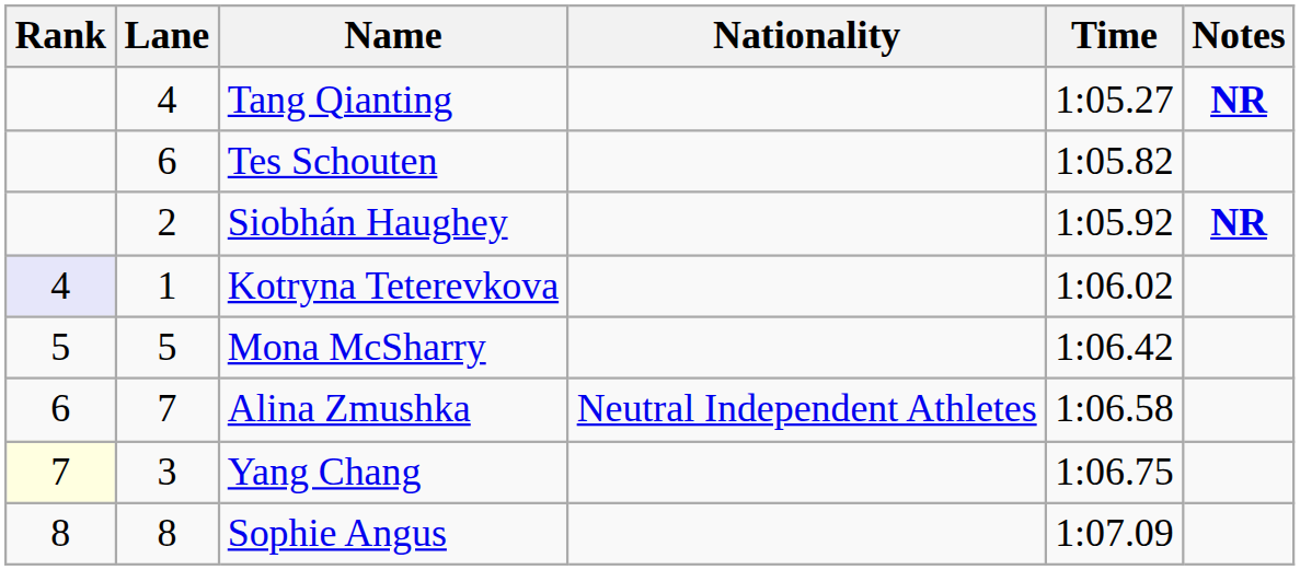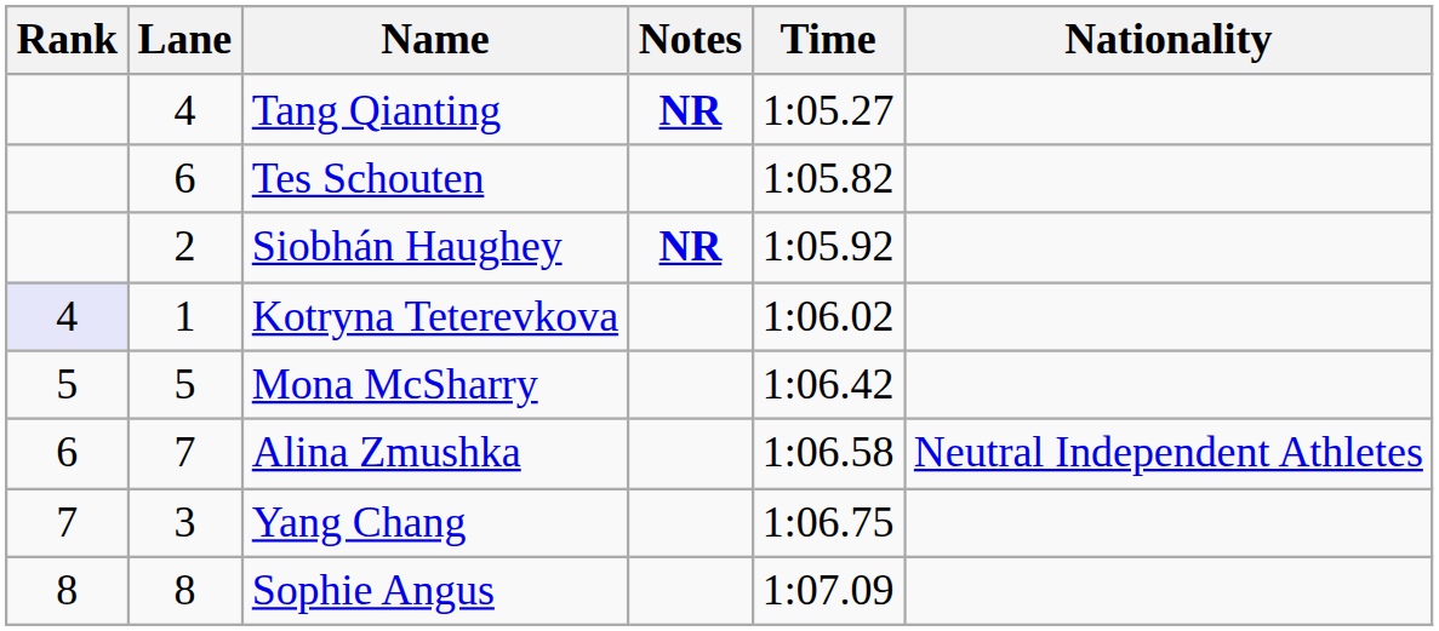 <table class="wikitable sortable" style="text-align:center">
 <tr>
 <th>Rank</th>
 <th>Lane</th>
 <th>Name</th>
+<th>Notes</th>
+<th>Time</th>
 <th>Nationality</th>
-<th>Time</th>
-<th>Notes</th>
 </tr>
 <tr>
 <td></td>
 <td>4</td>
 <td align=left><a href='#'>Tang Qianting</a></td>
+<td><strong><a href='#'>NR</a></strong></td>
+<td>1:05.27</td>
 <td align=left></td>
-<td>1:05.27</td>
-<td><strong><a href='#'>NR</a></strong></td>
 </tr>
 <tr>
 <td></td>
 <td>6</td>
 <td align=left><a href='#'>Tes Schouten</a></td>
+<td></td>
+<td>1:05.82</td>
 <td align=left></td>
-<td>1:05.82</td>
-<td></td>
 </tr>
 <tr>
 <td></td>
 <td>2</td>
 <td align=left><a href='#'>Siobhán Haughey</a></td>
+<td><strong><a href='#'>NR</a></strong></td>
+<td>1:05.92</td>
 <td align=left></td>
-<td>1:05.92</td>
-<td><strong><a href='#'>NR</a></strong></td>
 </tr>
 <tr>
 <td style="background: lavender;">4</td>
 <td>1</td>
 <td align=left><a href='#'>Kotryna Teterevkova</a></td>
+<td></td>
+<td>1:06.02</td>
 <td align=left></td>
-<td>1:06.02</td>
-<td></td>
 </tr>
 <tr>
 <td>5</td>
 <td>5</td>
 <td align=left><a href='#'>Mona McSharry</a></td>
+<td></td>
+<td>1:06.42</td>
 <td align=left></td>
-<td>1:06.42</td>
-<td></td>
 </tr>
 <tr>
 <td>6</td>
 <td>7</td>
 <td align=left><a href='#'>Alina Zmushka</a></td>
+<td></td>
+<td>1:06.58</td>
 <td> <a href='#'>Neutral Independent Athletes</a></td>
-<td>1:06.58</td>
-<td></td>
 </tr>
 <tr>
-<td style="background: lightyellow;">7</td>
+<td>7</td>
 <td>3</td>
 <td align=left><a href='#'>Yang Chang</a></td>
+<td></td>
+<td>1:06.75</td>
 <td align=left></td>
-<td>1:06.75</td>
-<td></td>
 </tr>
 <tr>
 <td>8</td>
 <td>8</td>
 <td align=left><a href='#'>Sophie Angus</a></td>
+<td></td>
+<td>1:07.09</td>
 <td align=left></td>
-<td>1:07.09</td>
-<td></td>
 </tr>
 </table>
